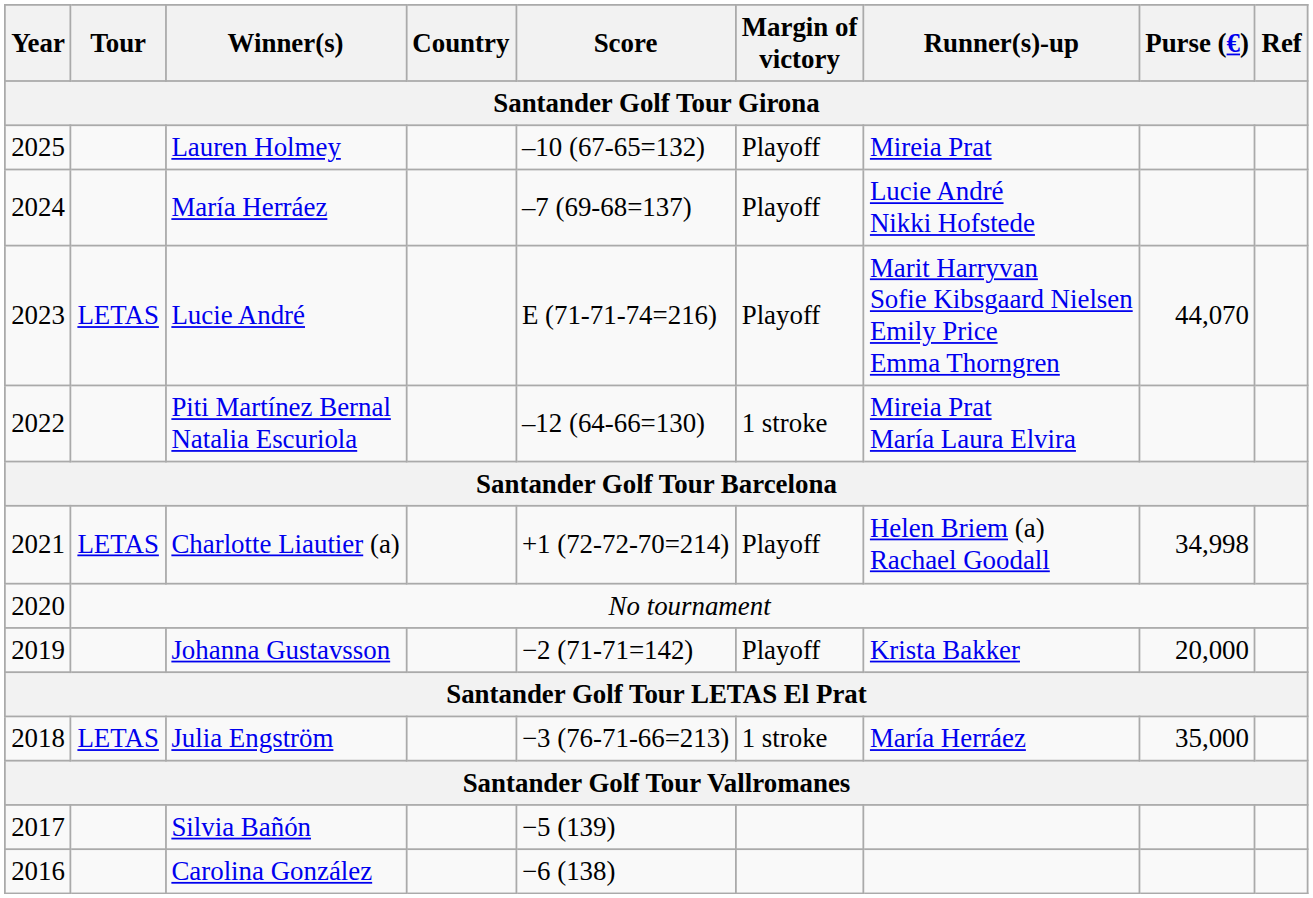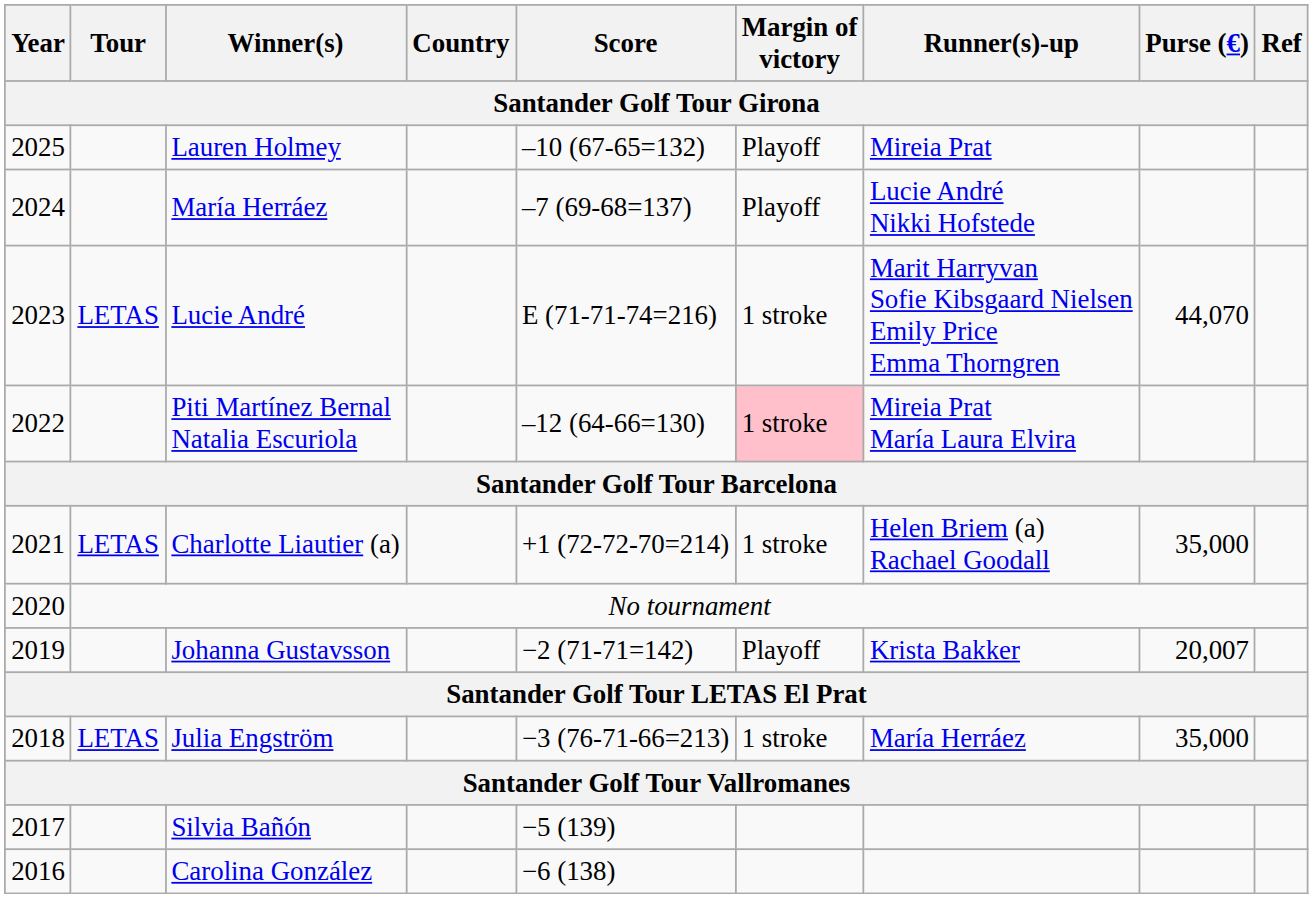 <table class=wikitable style="font-size:95%">
 <tr>
 <th>Year</th>
 <th>Tour</th>
 <th>Winner(s)</th>
 <th>Country</th>
 <th>Score</th>
 <th>Margin of<br>victory</th>
 <th>Runner(s)-up</th>
 <th>Purse (<a href='#'>€</a>)</th>
 <th>Ref</th>
 </tr>
 <tr>
 <th colspan=9 align=center>Santander Golf Tour Girona</th>
 </tr>
 <tr>
 <td align=center>2025</td>
 <td></td>
 <td><a href='#'>Lauren Holmey</a></td>
 <td></td>
 <td>–10 (67-65=132)</td>
 <td>Playoff</td>
 <td> <a href='#'>Mireia Prat</a></td>
 <td align=right></td>
 <td></td>
 </tr>
 <tr>
 <td align=center>2024</td>
 <td></td>
 <td><a href='#'>María Herráez</a></td>
 <td></td>
 <td>–7 (69-68=137)</td>
 <td>Playoff</td>
 <td> <a href='#'>Lucie André</a><br> <a href='#'>Nikki Hofstede</a></td>
 <td align=right></td>
 <td></td>
 </tr>
 <tr>
 <td align=center>2023</td>
 <td><a href='#'>LETAS</a></td>
 <td><a href='#'>Lucie André</a></td>
 <td></td>
 <td>E (71-71-74=216)</td>
-<td>Playoff</td>
+<td>1 stroke</td>
 <td> <a href='#'>Marit Harryvan</a><br> <a href='#'>Sofie Kibsgaard Nielsen</a><br> <a href='#'>Emily Price</a><br> <a href='#'>Emma Thorngren</a></td>
 <td align=right>44,070</td>
 <td></td>
 </tr>
 <tr>
 <td align=center>2022</td>
 <td></td>
 <td><a href='#'>Piti Martínez Bernal</a><br><a href='#'>Natalia Escuriola</a></td>
 <td></td>
 <td>–12 (64-66=130)</td>
-<td>1 stroke</td>
+<td style="background: pink;">1 stroke</td>
 <td> <a href='#'>Mireia Prat</a><br> <a href='#'>María Laura Elvira</a></td>
 <td align=right></td>
 <td> </td>
 </tr>
 <tr>
 <th colspan=9 align=center>Santander Golf Tour Barcelona</th>
 </tr>
 <tr>
 <td align=center>2021</td>
 <td><a href='#'>LETAS</a></td>
 <td><a href='#'>Charlotte Liautier</a> (a)</td>
 <td></td>
 <td>+1 (72-72-70=214)</td>
-<td>Playoff</td>
+<td>1 stroke</td>
 <td> <a href='#'>Helen Briem</a> (a)<br> <a href='#'>Rachael Goodall</a></td>
-<td align=right>34,998</td>
+<td align=right>35,000</td>
 <td></td>
 </tr>
 <tr>
 <td align=center>2020</td>
 <td align=center colspan=8><em>No tournament</em></td>
 </tr>
 <tr>
 <td align=center>2019</td>
 <td></td>
 <td><a href='#'>Johanna Gustavsson</a></td>
 <td></td>
 <td>−2 (71-71=142)</td>
 <td>Playoff</td>
 <td> <a href='#'>Krista Bakker</a></td>
-<td align=right>20,000</td>
+<td align=right>20,007</td>
 <td></td>
 </tr>
 <tr>
 <th colspan=9 align=center>Santander Golf Tour LETAS El Prat</th>
 </tr>
 <tr>
 <td align=center>2018</td>
 <td><a href='#'>LETAS</a></td>
 <td><a href='#'>Julia Engström</a></td>
 <td></td>
 <td>−3 (76-71-66=213)</td>
 <td>1 stroke</td>
 <td> <a href='#'>María Herráez</a></td>
 <td align=right>35,000</td>
 <td></td>
 </tr>
 <tr>
 <th colspan=9 align=center>Santander Golf Tour Vallromanes</th>
 </tr>
 <tr>
 <td align=center>2017</td>
 <td></td>
 <td><a href='#'>Silvia Bañón</a></td>
 <td></td>
 <td>−5 (139)</td>
 <td></td>
 <td></td>
 <td></td>
 <td></td>
 </tr>
 <tr>
 <td align=center>2016</td>
 <td></td>
 <td><a href='#'>Carolina González</a></td>
 <td></td>
 <td>−6 (138)</td>
 <td></td>
 <td></td>
 <td></td>
 <td></td>
 </tr>
 </table>
